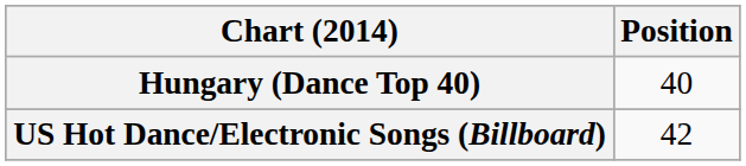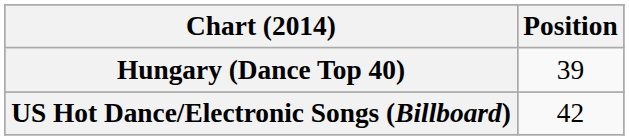 <table class="wikitable sortable plainrowheaders" style="text-align:center">
 <tr>
 <th scope="col">Chart (2014)</th>
 <th scope="col">Position</th>
 </tr>
 <tr>
 <th scope="row">Hungary (Dance Top 40)</th>
-<td>40</td>
+<td>39</td>
 </tr>
 <tr>
 <th scope="row">US Hot Dance/Electronic Songs (<em>Billboard</em>)</th>
 <td>42</td>
 </tr>
 </table>
